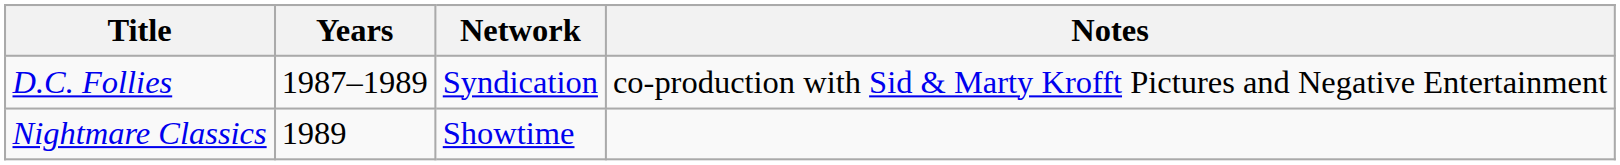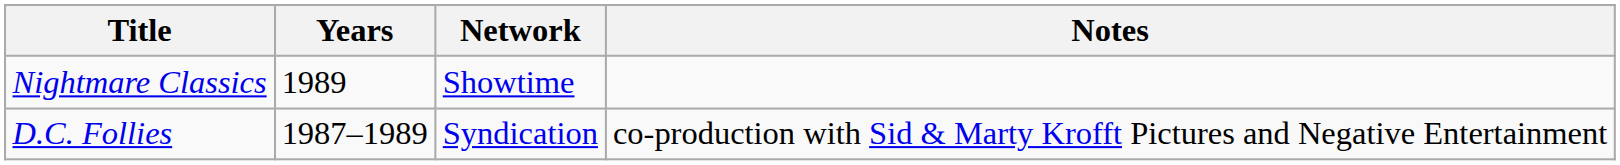 <table class="wikitable sortable">
 <tr>
 <th>Title</th>
 <th>Years</th>
 <th>Network</th>
 <th>Notes</th>
 </tr>
 <tr>
+<td><em><a href='#'>Nightmare Classics</a></em></td>
+<td>1989</td>
+<td><a href='#'>Showtime</a></td>
+<td></td>
+</tr>
+<tr>
 <td><em><a href='#'>D.C. Follies</a></em></td>
 <td>1987–1989</td>
 <td><a href='#'>Syndication</a></td>
 <td>co-production with <a href='#'>Sid & Marty Krofft</a> Pictures and Negative Entertainment</td>
 </tr>
-<tr>
-<td><em><a href='#'>Nightmare Classics</a></em></td>
-<td>1989</td>
-<td><a href='#'>Showtime</a></td>
-<td></td>
-</tr>
 </table>
